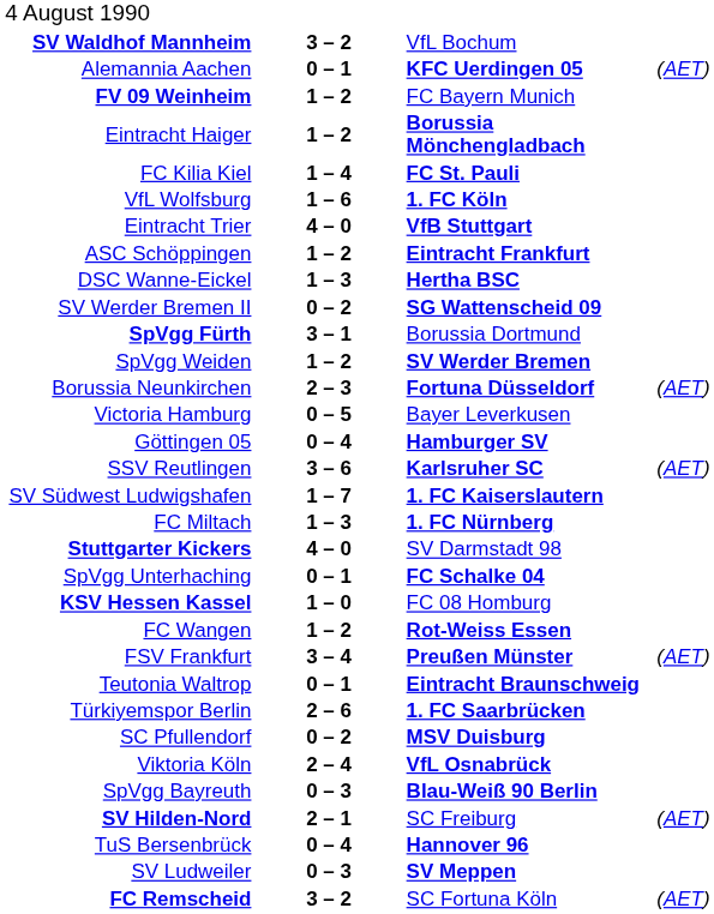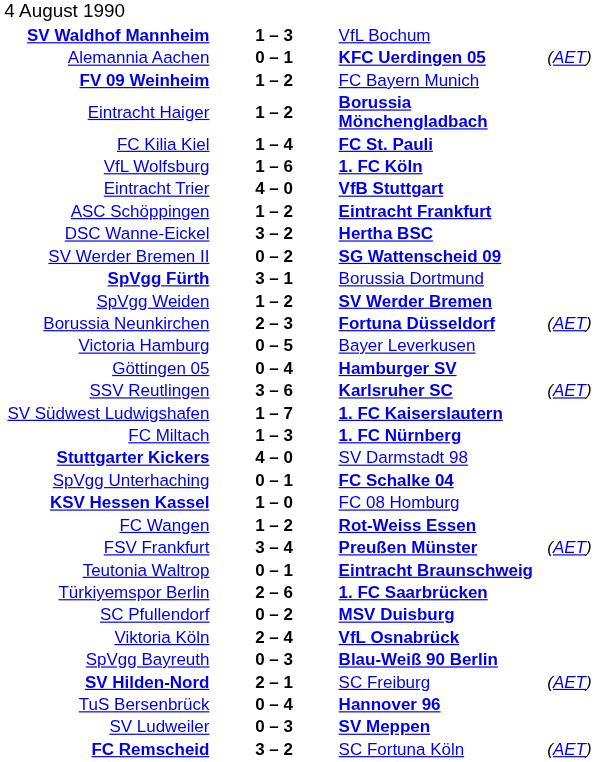 <table width=100% cellspacing=1>
 <tr>
 <th width=20%></th>
 <th width=12%></th>
 <th width=20%></th>
 <th></th>
 </tr>
 <tr>
 <td>4 August 1990</td>
 </tr>
 <tr style=font-size:90%>
 <td align=right><strong><a href='#'>SV Waldhof Mannheim</a></strong></td>
-<td align=center><strong>3 – 2</strong></td>
+<td align=center><strong>1 – 3</strong></td>
 <td><a href='#'>VfL Bochum</a></td>
 </tr>
 <tr style=font-size:90%>
 <td align=right><a href='#'>Alemannia Aachen</a></td>
 <td align=center><strong>0 – 1</strong></td>
 <td><strong><a href='#'>KFC Uerdingen 05</a></strong></td>
 <td><em>(<a href='#'>AET</a>)</em></td>
 </tr>
 <tr style=font-size:90%>
 <td align=right><strong><a href='#'>FV 09 Weinheim</a></strong></td>
 <td align=center><strong>1 – 2</strong></td>
 <td><a href='#'>FC Bayern Munich</a></td>
 </tr>
 <tr style=font-size:90%>
 <td align=right><a href='#'>Eintracht Haiger</a></td>
 <td align=center><strong>1 – 2</strong></td>
 <td><strong><a href='#'>Borussia Mönchengladbach</a></strong></td>
 </tr>
 <tr style=font-size:90%>
 <td align=right><a href='#'>FC Kilia Kiel</a></td>
 <td align=center><strong>1 – 4</strong></td>
 <td><strong><a href='#'>FC St. Pauli</a></strong></td>
 </tr>
 <tr style=font-size:90%>
 <td align=right><a href='#'>VfL Wolfsburg</a></td>
 <td align=center><strong>1 – 6</strong></td>
 <td><strong><a href='#'>1. FC Köln</a></strong></td>
 </tr>
 <tr style=font-size:90%>
 <td align=right><a href='#'>Eintracht Trier</a></td>
 <td align=center><strong>4 – 0</strong></td>
 <td><strong><a href='#'>VfB Stuttgart</a></strong></td>
 </tr>
 <tr style=font-size:90%>
 <td align=right><a href='#'>ASC Schöppingen</a></td>
 <td align=center><strong>1 – 2</strong></td>
 <td><strong><a href='#'>Eintracht Frankfurt</a></strong></td>
 </tr>
 <tr style=font-size:90%>
 <td align=right><a href='#'>DSC Wanne-Eickel</a></td>
-<td align=center><strong>1 – 3</strong></td>
+<td align=center><strong>3 – 2</strong></td>
 <td><strong><a href='#'>Hertha BSC</a></strong></td>
 </tr>
 <tr style=font-size:90%>
 <td align=right><a href='#'>SV Werder Bremen II</a></td>
 <td align=center><strong>0 – 2</strong></td>
 <td><strong><a href='#'>SG Wattenscheid 09</a></strong></td>
 </tr>
 <tr style=font-size:90%>
 <td align=right><strong><a href='#'>SpVgg Fürth</a></strong></td>
 <td align=center><strong>3 – 1</strong></td>
 <td><a href='#'>Borussia Dortmund</a></td>
 </tr>
 <tr style=font-size:90%>
 <td align=right><a href='#'>SpVgg Weiden</a></td>
 <td align=center><strong>1 – 2</strong></td>
 <td><strong><a href='#'>SV Werder Bremen</a></strong></td>
 </tr>
 <tr style=font-size:90%>
 <td align=right><a href='#'>Borussia Neunkirchen</a></td>
 <td align=center><strong>2 – 3</strong></td>
 <td><strong><a href='#'>Fortuna Düsseldorf</a></strong></td>
 <td><em>(<a href='#'>AET</a>)</em></td>
 </tr>
 <tr style=font-size:90%>
 <td align=right><a href='#'>Victoria Hamburg</a></td>
 <td align=center><strong>0 – 5</strong></td>
 <td><a href='#'>Bayer Leverkusen</a></td>
 </tr>
 <tr style=font-size:90%>
 <td align=right><a href='#'>Göttingen 05</a></td>
 <td align=center><strong>0 – 4</strong></td>
 <td><strong><a href='#'>Hamburger SV</a></strong></td>
 </tr>
 <tr style=font-size:90%>
 <td align=right><a href='#'>SSV Reutlingen</a></td>
 <td align=center><strong>3 – 6</strong></td>
 <td><strong><a href='#'>Karlsruher SC</a></strong></td>
 <td><em>(<a href='#'>AET</a>)</em></td>
 </tr>
 <tr style=font-size:90%>
 <td align=right><a href='#'>SV Südwest Ludwigshafen</a></td>
 <td align=center><strong>1 – 7</strong></td>
 <td><strong><a href='#'>1. FC Kaiserslautern</a></strong></td>
 </tr>
 <tr style=font-size:90%>
 <td align=right><a href='#'>FC Miltach</a></td>
 <td align=center><strong>1 – 3</strong></td>
 <td><strong><a href='#'>1. FC Nürnberg</a></strong></td>
 </tr>
 <tr style=font-size:90%>
 <td align=right><strong><a href='#'>Stuttgarter Kickers</a></strong></td>
 <td align=center><strong>4 – 0</strong></td>
 <td><a href='#'>SV Darmstadt 98</a></td>
 </tr>
 <tr style=font-size:90%>
 <td align=right><a href='#'>SpVgg Unterhaching</a></td>
 <td align=center><strong>0 – 1</strong></td>
 <td><strong><a href='#'>FC Schalke 04</a></strong></td>
 </tr>
 <tr style=font-size:90%>
 <td align=right><strong><a href='#'>KSV Hessen Kassel</a></strong></td>
 <td align=center><strong>1 – 0</strong></td>
 <td><a href='#'>FC 08 Homburg</a></td>
 </tr>
 <tr style=font-size:90%>
 <td align=right><a href='#'>FC Wangen</a></td>
 <td align=center><strong>1 – 2</strong></td>
 <td><strong><a href='#'>Rot-Weiss Essen</a></strong></td>
 </tr>
 <tr style=font-size:90%>
 <td align=right><a href='#'>FSV Frankfurt</a></td>
 <td align=center><strong>3 – 4</strong></td>
 <td><strong><a href='#'>Preußen Münster</a></strong></td>
 <td><em>(<a href='#'>AET</a>)</em></td>
 </tr>
 <tr style=font-size:90%>
 <td align=right><a href='#'>Teutonia Waltrop</a></td>
 <td align=center><strong>0 – 1</strong></td>
 <td><strong><a href='#'>Eintracht Braunschweig</a></strong></td>
 </tr>
 <tr style=font-size:90%>
 <td align=right><a href='#'>Türkiyemspor Berlin</a></td>
 <td align=center><strong>2 – 6</strong></td>
 <td><strong><a href='#'>1. FC Saarbrücken</a></strong></td>
 </tr>
 <tr style=font-size:90%>
 <td align=right><a href='#'>SC Pfullendorf</a></td>
 <td align=center><strong>0 – 2</strong></td>
 <td><strong><a href='#'>MSV Duisburg</a></strong></td>
 </tr>
 <tr style=font-size:90%>
 <td align=right><a href='#'>Viktoria Köln</a></td>
 <td align=center><strong>2 – 4</strong></td>
 <td><strong><a href='#'>VfL Osnabrück</a></strong></td>
 </tr>
 <tr style=font-size:90%>
 <td align=right><a href='#'>SpVgg Bayreuth</a></td>
 <td align=center><strong>0 – 3</strong></td>
 <td><strong><a href='#'>Blau-Weiß 90 Berlin</a></strong></td>
 </tr>
 <tr style=font-size:90%>
 <td align=right><strong><a href='#'>SV Hilden-Nord</a></strong></td>
 <td align=center><strong>2 – 1</strong></td>
 <td><a href='#'>SC Freiburg</a></td>
 <td><em>(<a href='#'>AET</a>)</em></td>
 </tr>
 <tr style=font-size:90%>
 <td align=right><a href='#'>TuS Bersenbrück</a></td>
 <td align=center><strong>0 – 4</strong></td>
 <td><strong><a href='#'>Hannover 96</a></strong></td>
 </tr>
 <tr style=font-size:90%>
 <td align=right><a href='#'>SV Ludweiler</a></td>
 <td align=center><strong>0 – 3</strong></td>
 <td><strong><a href='#'>SV Meppen</a></strong></td>
 </tr>
 <tr style=font-size:90%>
 <td align=right><strong><a href='#'>FC Remscheid</a></strong></td>
 <td align=center><strong>3 – 2</strong></td>
 <td><a href='#'>SC Fortuna Köln</a></td>
 <td><em>(<a href='#'>AET</a>)</em></td>
 </tr>
 </table>
